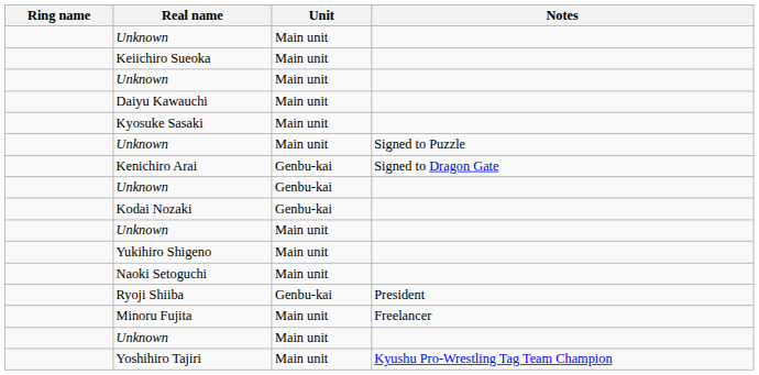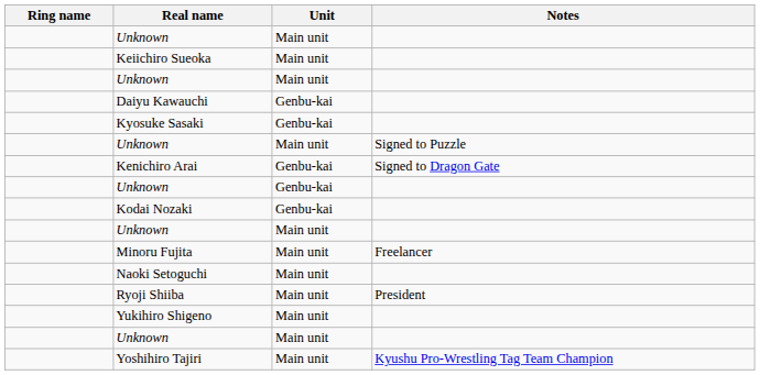 <table class="wikitable sortable" style="width:70%;">
 <tr>
 <th>Ring name</th>
 <th>Real name</th>
 <th>Unit</th>
 <th>Notes</th>
 </tr>
 <tr>
 <td></td>
 <td><em>Unknown</em></td>
 <td>Main unit</td>
 <td></td>
 </tr>
 <tr>
 <td></td>
 <td>Keiichiro Sueoka</td>
 <td>Main unit</td>
 <td></td>
 </tr>
 <tr>
 <td></td>
 <td><em>Unknown</em></td>
 <td>Main unit</td>
 <td></td>
 </tr>
 <tr>
 <td></td>
 <td>Daiyu Kawauchi</td>
-<td>Main unit</td>
+<td>Genbu-kai</td>
 <td></td>
 </tr>
 <tr>
 <td></td>
 <td>Kyosuke Sasaki</td>
-<td>Main unit</td>
+<td>Genbu-kai</td>
 <td></td>
 </tr>
 <tr>
 <td></td>
 <td><em>Unknown</em></td>
 <td>Main unit</td>
 <td>Signed to Puzzle</td>
 </tr>
 <tr>
 <td></td>
 <td>Kenichiro Arai</td>
 <td>Genbu-kai</td>
 <td>Signed to <a href='#'>Dragon Gate</a></td>
 </tr>
 <tr>
 <td></td>
 <td><em>Unknown</em></td>
 <td>Genbu-kai</td>
 <td></td>
 </tr>
 <tr>
 <td></td>
 <td>Kodai Nozaki</td>
 <td>Genbu-kai</td>
 <td></td>
 </tr>
 <tr>
 <td></td>
 <td><em>Unknown</em></td>
 <td>Main unit</td>
 <td></td>
 </tr>
 <tr>
 <td></td>
-<td>Yukihiro Shigeno</td>
+<td>Minoru Fujita</td>
 <td>Main unit</td>
-<td></td>
+<td>Freelancer</td>
 </tr>
 <tr>
 <td></td>
 <td>Naoki Setoguchi</td>
 <td>Main unit</td>
 <td></td>
 </tr>
 <tr>
 <td></td>
 <td>Ryoji Shiiba</td>
-<td>Genbu-kai</td>
+<td>Main unit</td>
 <td>President</td>
 </tr>
 <tr>
 <td></td>
-<td>Minoru Fujita</td>
+<td>Yukihiro Shigeno</td>
 <td>Main unit</td>
-<td>Freelancer</td>
+<td></td>
 </tr>
 <tr>
 <td></td>
 <td><em>Unknown</em></td>
 <td>Main unit</td>
 <td></td>
 </tr>
 <tr>
 <td></td>
 <td>Yoshihiro Tajiri</td>
 <td>Main unit</td>
 <td><a href='#'>Kyushu Pro-Wrestling Tag Team Champion</a></td>
 </tr>
 </table>
